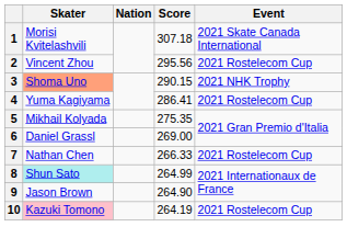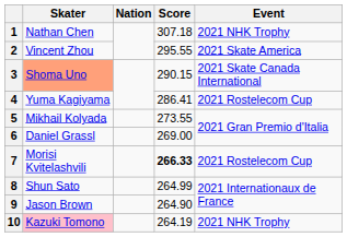 <table class="wikitable sortable" style="text-align:left; width:75%">
 <tr>
 <th scope="col"></th>
 <th scope="col">Skater</th>
 <th scope="col">Nation</th>
 <th scope="col">Score</th>
 <th scope="col">Event</th>
 </tr>
 <tr>
 <th scope="row">1</th>
-<td><a href='#'>Morisi Kvitelashvili</a></td>
+<td><a href='#'>Nathan Chen</a></td>
 <td rowspan="2"></td>
 <td style="text-align:center;">307.18</td>
-<td><a href='#'>2021 Skate Canada International</a></td>
+<td><a href='#'>2021 NHK Trophy</a></td>
 </tr>
 <tr>
 <th scope="row">2</th>
 <td><a href='#'>Vincent Zhou</a></td>
-<td style="text-align:center;">295.56</td>
-<td><a href='#'>2021 Rostelecom Cup</a></td>
+<td style="text-align:center;">295.55</td>
+<td><a href='#'>2021 Skate America</a></td>
 </tr>
 <tr>
 <th scope="row">3</th>
 <td style="background: lightsalmon;"><a href='#'>Shoma Uno</a></td>
 <td rowspan="2"></td>
 <td style="text-align:center;">290.15</td>
-<td><a href='#'>2021 NHK Trophy</a></td>
+<td><a href='#'>2021 Skate Canada International</a></td>
 </tr>
 <tr>
 <th scope="row">4</th>
 <td><a href='#'>Yuma Kagiyama</a></td>
 <td style="text-align:center;">286.41</td>
 <td><a href='#'>2021 Rostelecom Cup</a></td>
 </tr>
 <tr>
 <th scope="row">5</th>
 <td><a href='#'>Mikhail Kolyada</a></td>
 <td></td>
-<td style="text-align:center;">275.35</td>
+<td style="text-align:center;">273.55</td>
 <td rowspan="2"><a href='#'>2021 Gran Premio d'Italia</a></td>
 </tr>
 <tr>
 <th scope="row">6</th>
 <td><a href='#'>Daniel Grassl</a></td>
 <td></td>
 <td style="text-align:center;">269.00</td>
 </tr>
 <tr>
 <th scope="row">7</th>
-<td><a href='#'>Nathan Chen</a></td>
+<td><a href='#'>Morisi Kvitelashvili</a></td>
 <td></td>
-<td style="text-align:center;">266.33</td>
+<td style="text-align:center;"><strong>266.33</strong></td>
 <td><a href='#'>2021 Rostelecom Cup</a></td>
 </tr>
 <tr>
 <th scope="row">8</th>
-<td style="background: paleturquoise;"><a href='#'>Shun Sato</a></td>
+<td><a href='#'>Shun Sato</a></td>
 <td></td>
 <td style="text-align:center;">264.99</td>
 <td rowspan="2"><a href='#'>2021 Internationaux de France</a></td>
 </tr>
 <tr>
 <th scope="row">9</th>
 <td><a href='#'>Jason Brown</a></td>
 <td></td>
 <td style="text-align:center;">264.90</td>
 </tr>
 <tr>
 <th scope="row">10</th>
 <td style="background: pink;"><a href='#'>Kazuki Tomono</a></td>
 <td></td>
 <td style="text-align:center;">264.19</td>
-<td><a href='#'>2021 Rostelecom Cup</a></td>
+<td><a href='#'>2021 NHK Trophy</a></td>
 </tr>
 </table>
